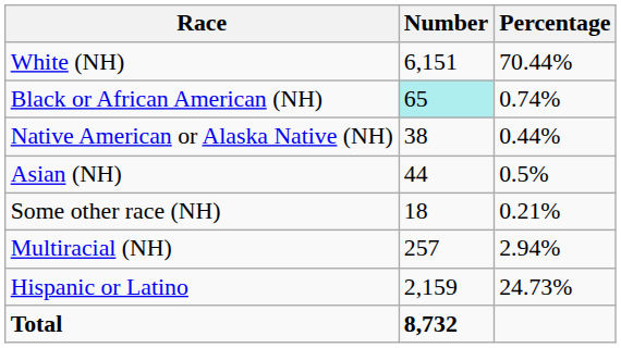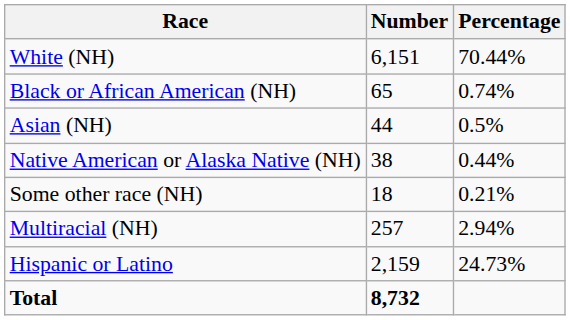 <table class="wikitable">
 <tr>
 <th>Race</th>
 <th>Number</th>
 <th>Percentage</th>
 </tr>
 <tr>
 <td><a href='#'>White</a> (NH)</td>
 <td>6,151</td>
 <td>70.44%</td>
 </tr>
 <tr>
 <td><a href='#'>Black or African American</a> (NH)</td>
-<td style="background: paleturquoise;">65</td>
+<td>65</td>
 <td>0.74%</td>
+</tr>
+<tr>
+<td><a href='#'>Asian</a> (NH)</td>
+<td>44</td>
+<td>0.5%</td>
 </tr>
 <tr>
 <td><a href='#'>Native American</a> or <a href='#'>Alaska Native</a> (NH)</td>
 <td>38</td>
 <td>0.44%</td>
-</tr>
-<tr>
-<td><a href='#'>Asian</a> (NH)</td>
-<td>44</td>
-<td>0.5%</td>
 </tr>
 <tr>
 <td>Some other race (NH)</td>
 <td>18</td>
 <td>0.21%</td>
 </tr>
 <tr>
 <td><a href='#'>Multiracial</a> (NH)</td>
 <td>257</td>
 <td>2.94%</td>
 </tr>
 <tr>
 <td><a href='#'>Hispanic or Latino</a></td>
 <td>2,159</td>
 <td>24.73%</td>
 </tr>
 <tr>
 <td><strong>Total</strong></td>
 <td><strong>8,732</strong></td>
 <td></td>
 </tr>
 </table>
